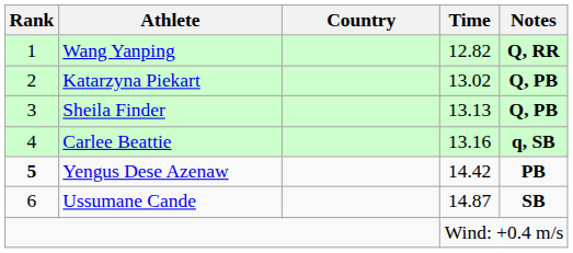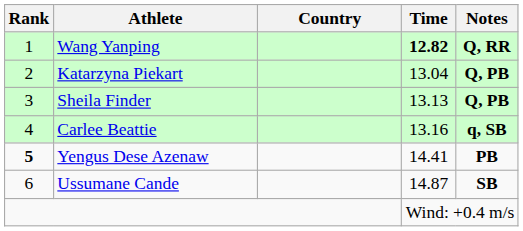 <table class="wikitable sortable" style="text-align:center">
 <tr>
 <th>Rank</th>
 <th style="width:180px">Athlete</th>
 <th style="width:125px">Country</th>
 <th>Time</th>
 <th>Notes</th>
 </tr>
 <tr style="background:#cfc;">
 <td>1</td>
 <td style="text-align:left;"><a href='#'>Wang Yanping</a></td>
 <td style="text-align:left;"></td>
-<td>12.82</td>
+<td><strong>12.82</strong></td>
 <td><strong>Q, RR</strong></td>
 </tr>
 <tr style="background:#cfc;">
 <td>2</td>
 <td style="text-align:left;"><a href='#'>Katarzyna Piekart</a></td>
 <td style="text-align:left;"></td>
-<td>13.02</td>
+<td>13.04</td>
 <td><strong>Q, PB</strong></td>
 </tr>
 <tr style="background:#cfc;">
 <td>3</td>
 <td style="text-align:left;"><a href='#'>Sheila Finder</a></td>
 <td style="text-align:left;"></td>
 <td>13.13</td>
 <td><strong>Q, PB</strong></td>
 </tr>
 <tr style="background:#cfc;">
 <td>4</td>
 <td style="text-align:left;"><a href='#'>Carlee Beattie</a></td>
 <td style="text-align:left;"></td>
 <td>13.16</td>
 <td><strong>q, SB</strong></td>
 </tr>
 <tr>
 <td><strong>5</strong></td>
 <td style="text-align:left;"><a href='#'>Yengus Dese Azenaw</a></td>
 <td style="text-align:left;"></td>
-<td>14.42</td>
+<td>14.41</td>
 <td><strong>PB</strong></td>
 </tr>
 <tr>
 <td>6</td>
 <td style="text-align:left;"><a href='#'>Ussumane Cande</a></td>
 <td style="text-align:left;"></td>
 <td>14.87</td>
 <td><strong>SB</strong></td>
 </tr>
 <tr class="sortbottom">
 <td colspan="3"></td>
 <td colspan="2">Wind: +0.4 m/s</td>
 </tr>
 </table>
